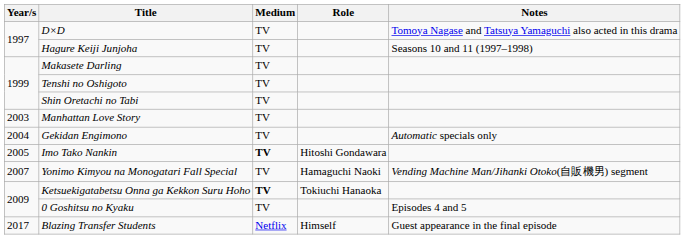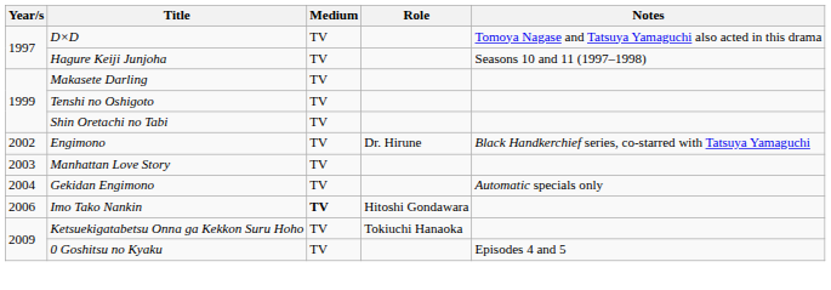 <table class="wikitable">
 <tr>
 <th>Year/s</th>
 <th>Title</th>
 <th>Medium</th>
 <th>Role</th>
 <th>Notes</th>
 </tr>
 <tr>
 <td rowspan=2>1997</td>
 <td><em>D×D</em></td>
 <td>TV</td>
 <td></td>
 <td><a href='#'>Tomoya Nagase</a> and <a href='#'>Tatsuya Yamaguchi</a> also acted in this drama</td>
 </tr>
 <tr>
 <td><em>Hagure Keiji Junjoha</em></td>
 <td>TV</td>
 <td></td>
 <td>Seasons 10 and 11 (1997–1998)</td>
 </tr>
 <tr>
 <td rowspan=3>1999</td>
 <td><em>Makasete Darling</em></td>
 <td>TV</td>
 <td></td>
 <td></td>
 </tr>
 <tr>
 <td><em>Tenshi no Oshigoto</em></td>
 <td>TV</td>
 <td></td>
 <td></td>
 </tr>
 <tr>
 <td><em>Shin Oretachi no Tabi</em></td>
 <td>TV</td>
 <td></td>
 <td></td>
 </tr>
 <tr>
+<td rowspan=1>2002</td>
+<td><em>Engimono</em></td>
+<td>TV</td>
+<td>Dr. Hirune</td>
+<td><em>Black Handkerchief</em> series, co-starred with <a href='#'>Tatsuya Yamaguchi</a></td>
+</tr>
+<tr>
 <td rowspan=1>2003</td>
 <td><em>Manhattan Love Story</em></td>
 <td>TV</td>
 <td></td>
 <td></td>
 </tr>
 <tr>
 <td rowspan=1>2004</td>
 <td><em>Gekidan Engimono</em></td>
 <td>TV</td>
 <td></td>
 <td><em>Automatic</em> specials only</td>
 </tr>
 <tr>
-<td rowspan=1>2005</td>
+<td rowspan=1>2006</td>
 <td><em>Imo Tako Nankin</em></td>
 <td><strong>TV</strong></td>
 <td>Hitoshi Gondawara</td>
 <td></td>
 </tr>
 <tr>
-<td rowspan=1>2007</td>
-<td><em>Yonimo Kimyou na Monogatari Fall Special</em></td>
-<td>TV</td>
-<td>Hamaguchi Naoki</td>
-<td><em>Vending Machine Man/Jihanki Otoko</em>(自販機男) segment</td>
-</tr>
-<tr>
 <td rowspan=2>2009</td>
 <td><em>Ketsuekigatabetsu Onna ga Kekkon Suru Hoho</em></td>
-<td><strong>TV</strong></td>
+<td>TV</td>
 <td>Tokiuchi Hanaoka</td>
 <td></td>
 </tr>
 <tr>
 <td><em>0 Goshitsu no Kyaku</em></td>
 <td>TV</td>
 <td></td>
 <td>Episodes 4 and 5</td>
 </tr>
-<tr>
-<td rowspan=1>2017</td>
-<td><em>Blazing Transfer Students</em></td>
-<td><a href='#'>Netflix</a></td>
-<td>Himself</td>
-<td>Guest appearance in the final episode</td>
-</tr>
 </table>
